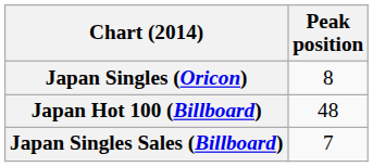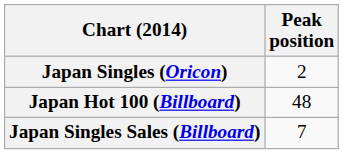 <table class="wikitable plainrowheaders sortable" style="text-align:center;">
 <tr>
 <th>Chart (2014)</th>
 <th>Peak<br>position</th>
 </tr>
 <tr>
 <th scope="row">Japan Singles (<em><a href='#'>Oricon</a></em>)</th>
-<td>8</td>
+<td>2</td>
 </tr>
 <tr>
 <th scope="row">Japan Hot 100 (<em><a href='#'>Billboard</a></em>)</th>
 <td>48</td>
 </tr>
 <tr>
 <th scope="row">Japan Singles Sales (<a href='#'><em>Billboard</em></a>)</th>
 <td>7</td>
 </tr>
 </table>
